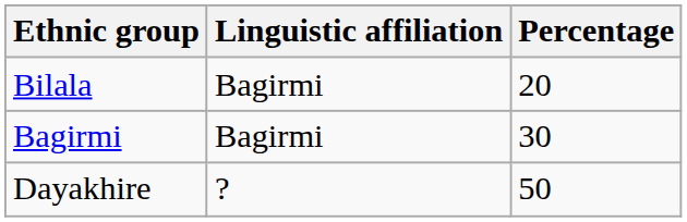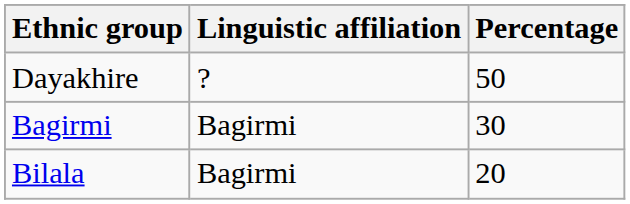 <table class="wikitable">
 <tr>
 <th>Ethnic group</th>
 <th>Linguistic affiliation</th>
 <th>Percentage</th>
 </tr>
 <tr>
-<td><a href='#'>Bilala</a></td>
-<td>Bagirmi</td>
-<td>20</td>
+<td>Dayakhire</td>
+<td>?</td>
+<td>50</td>
 </tr>
 <tr>
 <td><a href='#'>Bagirmi</a></td>
 <td>Bagirmi</td>
 <td>30</td>
 </tr>
 <tr>
-<td>Dayakhire</td>
-<td>?</td>
-<td>50</td>
+<td><a href='#'>Bilala</a></td>
+<td>Bagirmi</td>
+<td>20</td>
 </tr>
 </table>
